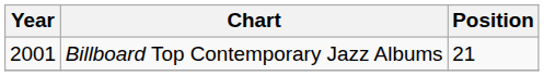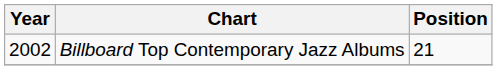 <table class="wikitable">
 <tr>
 <th>Year</th>
 <th>Chart</th>
 <th>Position</th>
 </tr>
 <tr>
-<td>2001</td>
+<td>2002</td>
 <td><em>Billboard</em> Top Contemporary Jazz Albums</td>
 <td>21</td>
 </tr>
 <tr>
 </tr>
 </table>
